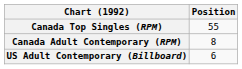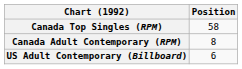 <table class="wikitable sortable plainrowheaders" style="text-align:center">
 <tr>
 <th>Chart (1992)</th>
 <th>Position</th>
 </tr>
 <tr>
 <th scope="row">Canada Top Singles (<em>RPM</em>)</th>
-<td>55</td>
+<td>58</td>
 </tr>
 <tr>
 <th scope="row">Canada Adult Contemporary (<em>RPM</em>)</th>
 <td>8</td>
 </tr>
 <tr>
 <th scope="row">US Adult Contemporary (<em>Billboard</em>)</th>
 <td>6</td>
 </tr>
 </table>
